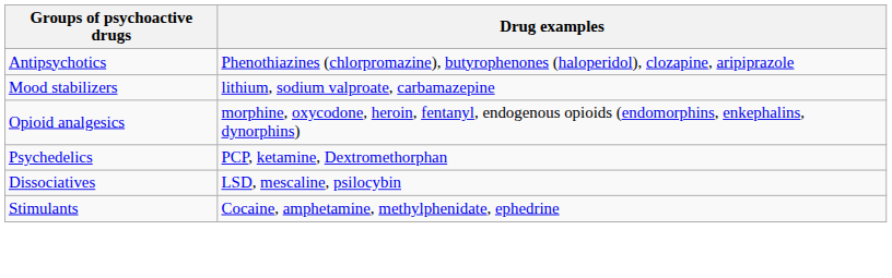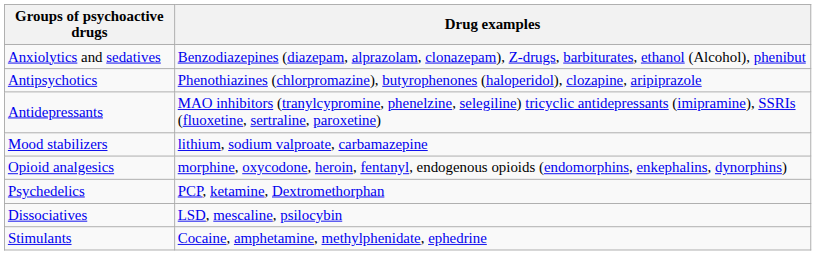 <table class="wikitable">
 <tr>
 <th>Groups of psychoactive drugs</th>
 <th>Drug examples</th>
 </tr>
 <tr>
+<td><a href='#'>Anxiolytics</a> and <a href='#'>sedatives</a></td>
+<td><a href='#'>Benzodiazepines</a> (<a href='#'>diazepam</a>, <a href='#'>alprazolam</a>, <a href='#'>clonazepam</a>), <a href='#'>Z-drugs</a>, <a href='#'>barbiturates</a>, <a href='#'>ethanol</a> (Alcohol), <a href='#'>phenibut</a></td>
+</tr>
+<tr>
 <td><a href='#'>Antipsychotics</a></td>
 <td><a href='#'>Phenothiazines</a> (<a href='#'>chlorpromazine</a>), <a href='#'>butyrophenones</a> (<a href='#'>haloperidol</a>), <a href='#'>clozapine</a>, <a href='#'>aripiprazole</a></td>
+</tr>
+<tr>
+<td><a href='#'>Antidepressants</a></td>
+<td><a href='#'>MAO inhibitors</a> (<a href='#'>tranylcypromine</a>, <a href='#'>phenelzine</a>, <a href='#'>selegiline</a>) <a href='#'>tricyclic antidepressants</a> (<a href='#'>imipramine</a>), <a href='#'>SSRIs</a> (<a href='#'>fluoxetine</a>, <a href='#'>sertraline</a>, <a href='#'>paroxetine</a>)</td>
 </tr>
 <tr>
 <td><a href='#'>Mood stabilizers</a></td>
 <td><a href='#'>lithium</a>, <a href='#'>sodium valproate</a>, <a href='#'>carbamazepine</a></td>
 </tr>
 <tr>
 <td><a href='#'>Opioid analgesics</a></td>
 <td><a href='#'>morphine</a>, <a href='#'>oxycodone</a>, <a href='#'>heroin</a>, <a href='#'>fentanyl</a>, endogenous opioids (<a href='#'>endomorphins</a>, <a href='#'>enkephalins</a>, <a href='#'>dynorphins</a>)</td>
 </tr>
 <tr>
 <td><a href='#'>Psychedelics</a></td>
 <td><a href='#'>PCP</a>, <a href='#'>ketamine</a>, <a href='#'>Dextromethorphan</a></td>
 </tr>
 <tr>
 <td><a href='#'>Dissociatives</a></td>
 <td><a href='#'>LSD</a>, <a href='#'>mescaline</a>, <a href='#'>psilocybin</a></td>
 </tr>
 <tr>
 <td><a href='#'>Stimulants</a></td>
 <td><a href='#'>Cocaine</a>, <a href='#'>amphetamine</a>, <a href='#'>methylphenidate</a>, <a href='#'>ephedrine</a></td>
 </tr>
 </table>
